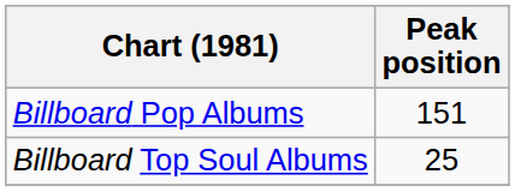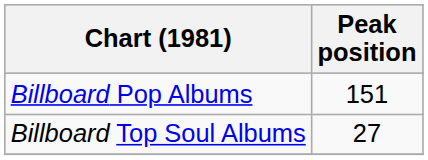 <table class="wikitable">
 <tr>
 <th>Chart (1981)</th>
 <th>Peak<br>position</th>
 </tr>
 <tr>
 <td><a href='#'><em>Billboard</em> Pop Albums</a></td>
 <td align=center>151</td>
 </tr>
 <tr>
 <td><em>Billboard</em> <a href='#'>Top Soul Albums</a></td>
-<td align=center>25</td>
+<td align=center>27</td>
 </tr>
 <tr>
 </tr>
 </table>
